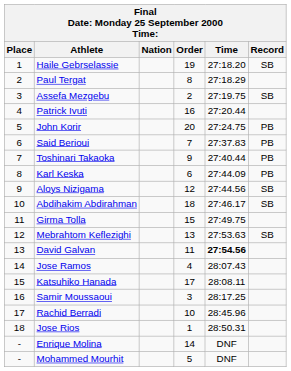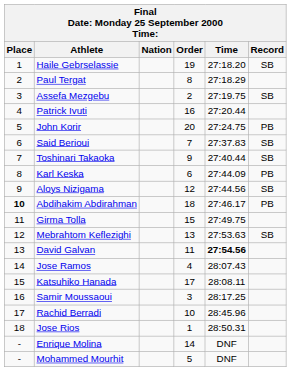 <table class="wikitable">
 <tr>
 <th colspan=6>Final <br> Date: Monday 25 September 2000 <br> Time:  <br></th>
 </tr>
 <tr>
 <th>Place</th>
 <th>Athlete</th>
 <th>Nation</th>
 <th>Order</th>
 <th>Time</th>
 <th>Record</th>
 </tr>
 <tr>
 <td align="center">1</td>
 <td align="left"><a href='#'>Haile Gebrselassie</a></td>
 <td align="left"></td>
 <td align="center">19</td>
 <td align="center">27:18.20</td>
 <td align="center">SB</td>
 </tr>
 <tr>
 <td align="center">2</td>
 <td align="left"><a href='#'>Paul Tergat</a></td>
 <td align="left"></td>
 <td align="center">8</td>
 <td align="center">27:18.29</td>
 <td align="center"></td>
 </tr>
 <tr>
 <td align="center">3</td>
 <td align="left"><a href='#'>Assefa Mezgebu</a></td>
 <td align="left"></td>
 <td align="center">2</td>
 <td align="center">27:19.75</td>
 <td align="center">SB</td>
 </tr>
 <tr>
 <td align="center">4</td>
 <td align="left"><a href='#'>Patrick Ivuti</a></td>
 <td align="left"></td>
 <td align="center">16</td>
 <td align="center">27:20.44</td>
 <td align="center"></td>
 </tr>
 <tr>
 <td align="center">5</td>
 <td align="left"><a href='#'>John Korir</a></td>
 <td align="left"></td>
 <td align="center">20</td>
 <td align="center">27:24.75</td>
 <td align="center">PB</td>
 </tr>
 <tr>
 <td align="center">6</td>
 <td align="left"><a href='#'>Said Berioui</a></td>
 <td align="left"></td>
 <td align="center">7</td>
 <td align="center">27:37.83</td>
-<td align="center">PB</td>
+<td align="center">SB</td>
 </tr>
 <tr>
 <td align="center">7</td>
 <td align="left"><a href='#'>Toshinari Takaoka</a></td>
 <td align="left"></td>
 <td align="center">9</td>
 <td align="center">27:40.44</td>
-<td align="center">PB</td>
+<td align="center">SB</td>
 </tr>
 <tr>
 <td align="center">8</td>
 <td align="left"><a href='#'>Karl Keska</a></td>
 <td align="left"></td>
 <td align="center">6</td>
 <td align="center">27:44.09</td>
 <td align="center">PB</td>
 </tr>
 <tr>
 <td align="center">9</td>
 <td align="left"><a href='#'>Aloys Nizigama</a></td>
 <td align="left"></td>
 <td align="center">12</td>
 <td align="center">27:44.56</td>
 <td align="center">SB</td>
 </tr>
 <tr>
-<td align="center">10</td>
+<td align="center"><strong>10</strong></td>
 <td align="left"><a href='#'>Abdihakim Abdirahman</a></td>
 <td align="left"></td>
 <td align="center">18</td>
 <td align="center">27:46.17</td>
-<td align="center">SB</td>
+<td align="center">PB</td>
 </tr>
 <tr>
 <td align="center">11</td>
 <td align="left"><a href='#'>Girma Tolla</a></td>
 <td align="left"></td>
 <td align="center">15</td>
 <td align="center">27:49.75</td>
 <td align="center"></td>
 </tr>
 <tr>
 <td align="center">12</td>
 <td align="left"><a href='#'>Mebrahtom Keflezighi</a></td>
 <td align="left"></td>
 <td align="center">13</td>
 <td align="center">27:53.63</td>
 <td align="center">SB</td>
 </tr>
 <tr>
 <td align="center">13</td>
 <td align="left"><a href='#'>David Galvan</a></td>
 <td align="left"></td>
 <td align="center">11</td>
 <td align="center"><strong>27:54.56</strong></td>
 <td align="center"></td>
 </tr>
 <tr>
 <td align="center">14</td>
 <td align="left"><a href='#'>Jose Ramos</a></td>
 <td align="left"></td>
 <td align="center">4</td>
 <td align="center">28:07.43</td>
 <td align="center"></td>
 </tr>
 <tr>
 <td align="center">15</td>
 <td align="left"><a href='#'>Katsuhiko Hanada</a></td>
 <td align="left"></td>
 <td align="center">17</td>
 <td align="center">28:08.11</td>
 <td align="center"></td>
 </tr>
 <tr>
 <td align="center">16</td>
 <td align="left"><a href='#'>Samir Moussaoui</a></td>
 <td align="left"></td>
 <td align="center">3</td>
 <td align="center">28:17.25</td>
 <td align="center"></td>
 </tr>
 <tr>
 <td align="center">17</td>
 <td align="left"><a href='#'>Rachid Berradi</a></td>
 <td align="left"></td>
 <td align="center">10</td>
 <td align="center">28:45.96</td>
 <td align="center"></td>
 </tr>
 <tr>
 <td align="center">18</td>
 <td align="left"><a href='#'>Jose Rios</a></td>
 <td align="left"></td>
 <td align="center">1</td>
 <td align="center">28:50.31</td>
 <td align="center"></td>
 </tr>
 <tr>
 <td align="center">-</td>
 <td align="left"><a href='#'>Enrique Molina</a></td>
 <td align="left"></td>
 <td align="center">14</td>
 <td align="center">DNF</td>
 <td align="center"></td>
 </tr>
 <tr>
 <td align="center">-</td>
 <td align="left"><a href='#'>Mohammed Mourhit</a></td>
 <td align="left"></td>
 <td align="center">5</td>
 <td align="center">DNF</td>
 <td align="center"></td>
 </tr>
 </table>
